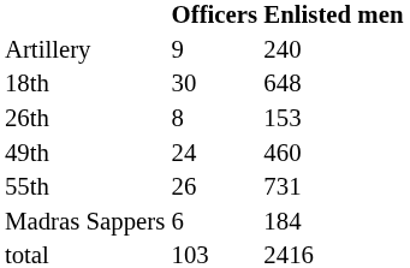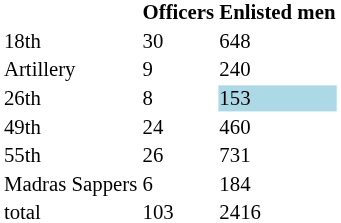 <table>
 <tr>
 <th></th>
 <th>Officers</th>
 <th>Enlisted men</th>
 </tr>
 <tr>
+<td>18th</td>
+<td>30</td>
+<td>648</td>
+</tr>
+<tr>
 <td>Artillery</td>
 <td>9</td>
 <td>240</td>
 </tr>
 <tr>
-<td>18th</td>
-<td>30</td>
-<td>648</td>
-</tr>
-<tr>
 <td>26th</td>
 <td>8</td>
-<td>153</td>
+<td style="background: lightblue;">153</td>
 </tr>
 <tr>
 <td>49th</td>
 <td>24</td>
 <td>460</td>
 </tr>
 <tr>
 <td>55th</td>
 <td>26</td>
 <td>731</td>
 </tr>
 <tr>
 <td>Madras Sappers</td>
 <td>6</td>
 <td>184</td>
 </tr>
 <tr>
 <td>total</td>
 <td>103</td>
 <td>2416</td>
 </tr>
 </table>
